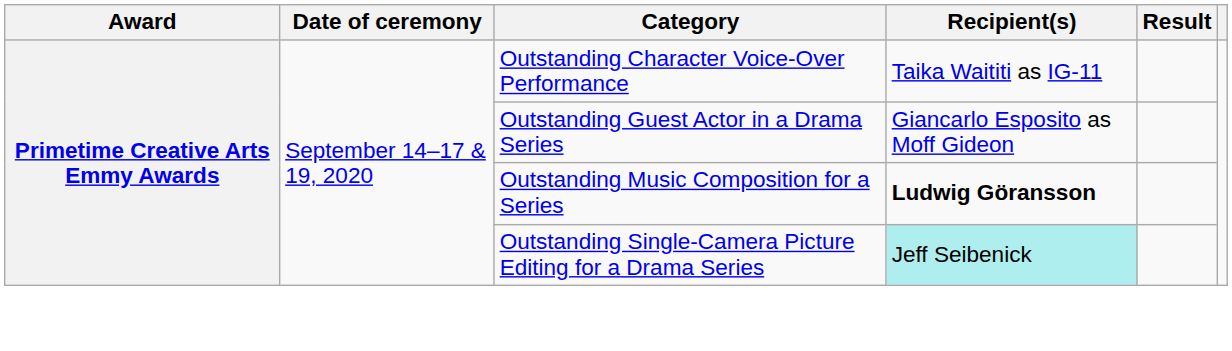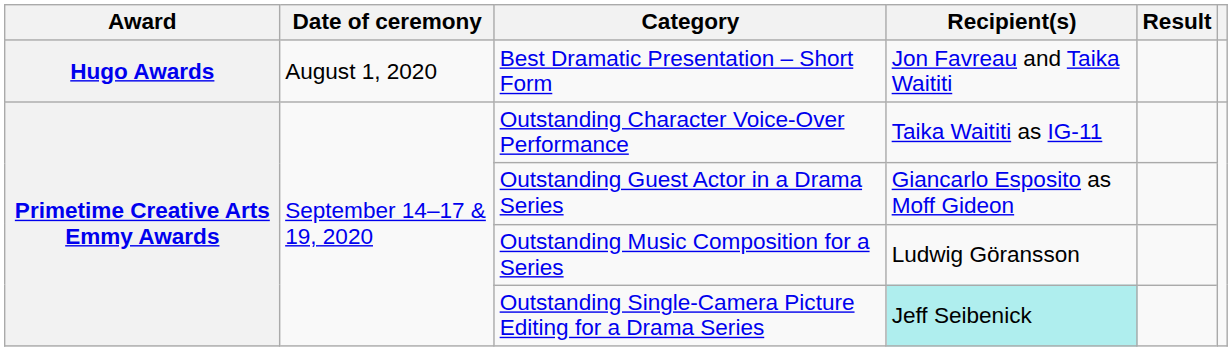 <table class="wikitable plainrowheaders sortable">
 <tr>
 <th scope="col">Award</th>
 <th scope="col">Date of ceremony</th>
 <th scope="col">Category</th>
 <th scope="col">Recipient(s)</th>
 <th scope="col">Result</th>
 <th scope="col" class="unsortable"></th>
+</tr>
+<tr>
+<th scope="row" style="text-align:center;"><a href='#'>Hugo Awards</a></th>
+<td>August 1, 2020</td>
+<td><a href='#'>Best Dramatic Presentation – Short Form</a></td>
+<td data-sort-value="Favreau, Jon"><a href='#'>Jon Favreau</a> and <a href='#'>Taika Waititi</a></td>
+<td></td>
+<td scope="row" style="text-align:center;"></td>
 </tr>
 <tr>
 <th scope="row" rowspan="4" style="text-align:center;"><a href='#'>Primetime Creative Arts Emmy Awards</a></th>
 <td rowspan="4"><a href='#'>September 14–17 & 19, 2020</a></td>
 <td><a href='#'>Outstanding Character Voice-Over Performance</a></td>
 <td data-sort-value="Waititi, Taika"><a href='#'>Taika Waititi</a> as <a href='#'>IG-11</a></td>
 <td></td>
 <td scope="row" rowspan="4" style="text-align:center;"></td>
 </tr>
 <tr>
 <td><a href='#'>Outstanding Guest Actor in a Drama Series</a></td>
 <td data-sort-value="Esposito, Giancarlo"><a href='#'>Giancarlo Esposito</a> as <a href='#'>Moff Gideon</a></td>
 <td></td>
 </tr>
 <tr>
 <td><a href='#'>Outstanding Music Composition for a Series</a></td>
-<td data-sort-value="Göransson, Ludwig"><strong>Ludwig Göransson</strong></td>
+<td data-sort-value="Göransson, Ludwig">Ludwig Göransson</td>
 <td></td>
 </tr>
 <tr>
 <td><a href='#'>Outstanding Single-Camera Picture Editing for a Drama Series</a></td>
 <td data-sort-value="Seibenick, Jeff" style="background: paleturquoise;">Jeff Seibenick</td>
 <td></td>
 </tr>
 </table>
